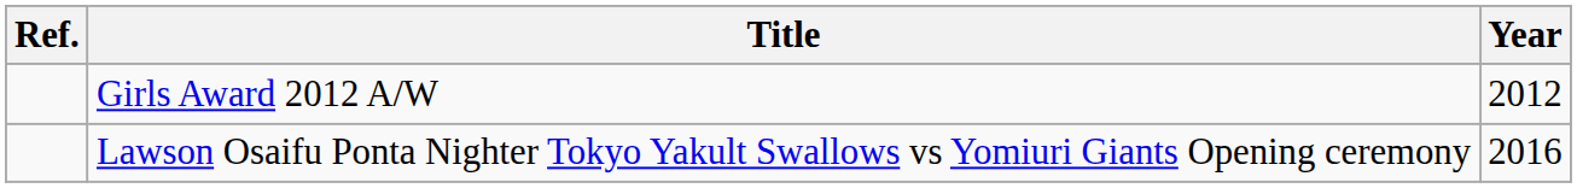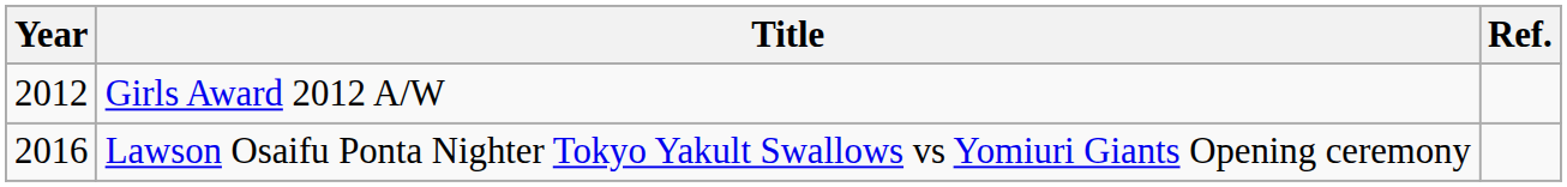 <table class="wikitable">
 <tr>
+<th>Year</th>
+<th>Title</th>
 <th>Ref.</th>
-<th>Title</th>
-<th>Year</th>
 </tr>
 <tr>
+<td>2012</td>
+<td><a href='#'>Girls Award</a> 2012 A/W</td>
 <td></td>
-<td><a href='#'>Girls Award</a> 2012 A/W</td>
-<td>2012</td>
 </tr>
 <tr>
+<td>2016</td>
+<td><a href='#'>Lawson</a> Osaifu Ponta Nighter <a href='#'>Tokyo Yakult Swallows</a> vs <a href='#'>Yomiuri Giants</a> Opening ceremony</td>
 <td></td>
-<td><a href='#'>Lawson</a> Osaifu Ponta Nighter <a href='#'>Tokyo Yakult Swallows</a> vs <a href='#'>Yomiuri Giants</a> Opening ceremony</td>
-<td>2016</td>
 </tr>
 </table>
